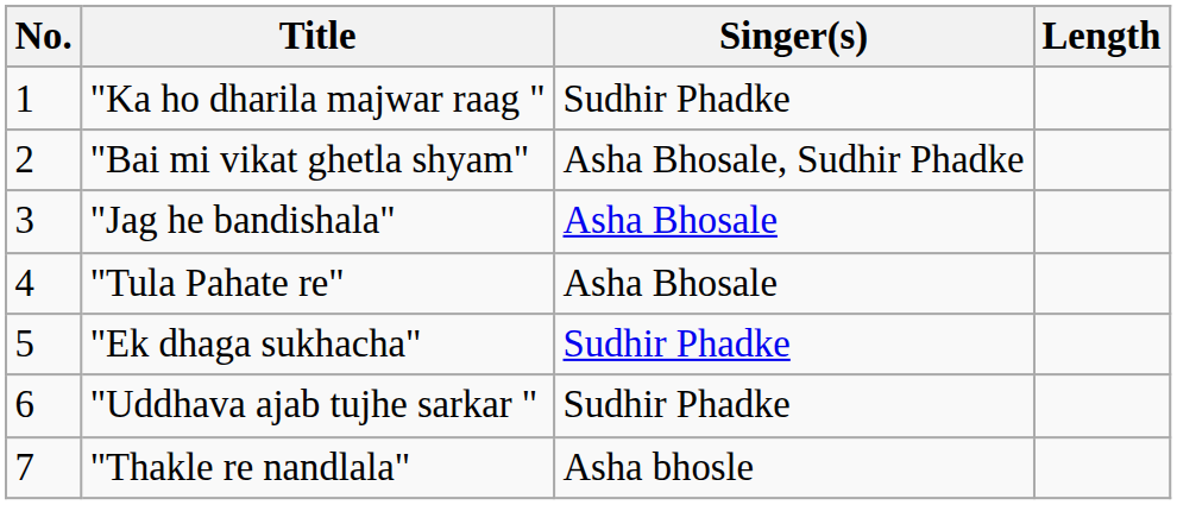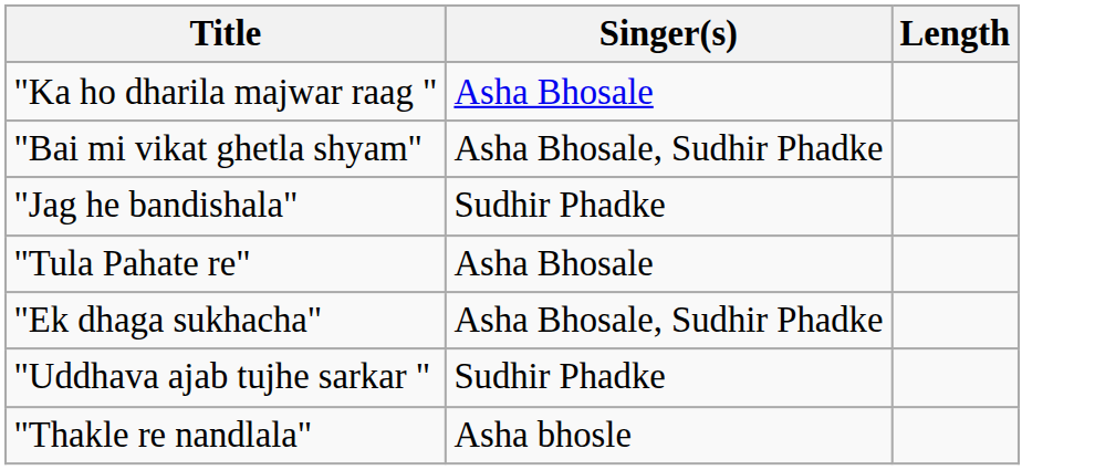 <table class="wikitable">
 <tr>
-<th>No.</th>
 <th>Title</th>
 <th>Singer(s)</th>
 <th>Length</th>
 </tr>
 <tr>
-<td>1</td>
 <td>"Ka ho dharila majwar raag "</td>
-<td>Sudhir Phadke</td>
+<td><a href='#'>Asha Bhosale</a></td>
 <td></td>
 </tr>
 <tr>
-<td>2</td>
 <td>"Bai mi vikat ghetla shyam"</td>
 <td>Asha Bhosale, Sudhir Phadke</td>
 <td></td>
 </tr>
 <tr>
-<td>3</td>
 <td>"Jag he bandishala"</td>
-<td><a href='#'>Asha Bhosale</a></td>
+<td>Sudhir Phadke</td>
 <td></td>
 </tr>
 <tr>
-<td>4</td>
 <td>"Tula Pahate re"</td>
 <td>Asha Bhosale</td>
 <td></td>
 </tr>
 <tr>
-<td>5</td>
 <td>"Ek dhaga sukhacha"</td>
-<td><a href='#'>Sudhir Phadke</a></td>
+<td>Asha Bhosale, Sudhir Phadke</td>
 <td></td>
 </tr>
 <tr>
-<td>6</td>
 <td>"Uddhava ajab tujhe sarkar "</td>
 <td>Sudhir Phadke</td>
 <td></td>
 </tr>
 <tr>
-<td>7</td>
 <td>"Thakle re nandlala"</td>
 <td>Asha bhosle</td>
 <td></td>
 </tr>
 </table>
